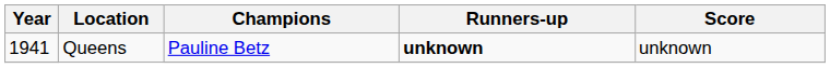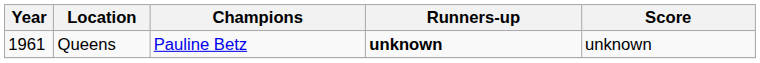 <table class=wikitable>
 <tr>
 <th style="width:40px">Year</th>
 <th style="width:85px">Location</th>
 <th style="width:200px">Champions</th>
 <th style="width:200px">Runners-up</th>
 <th style="width:160px" class="unsortable">Score</th>
 </tr>
 <tr>
-<td>1941</td>
+<td>1961</td>
 <td rowspan=22>Queens</td>
 <td> <a href='#'>Pauline Betz</a></td>
 <td><strong>unknown</strong></td>
 <td>unknown</td>
 </tr>
 <tr>
 </tr>
 </table>
